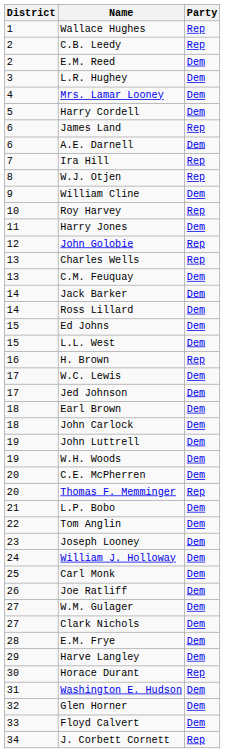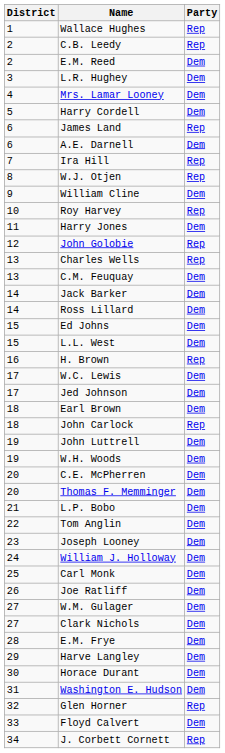 <table class="wikitable sortable">
 <tr>
 <th>District</th>
 <th>Name</th>
 <th>Party</th>
 </tr>
 <tr>
 <td>1</td>
 <td>Wallace Hughes</td>
 <td><a href='#'>Rep</a></td>
 </tr>
 <tr>
 <td>2</td>
 <td>C.B. Leedy</td>
 <td><a href='#'>Rep</a></td>
 </tr>
 <tr>
 <td>2</td>
 <td>E.M. Reed</td>
 <td><a href='#'>Dem</a></td>
 </tr>
 <tr>
 <td>3</td>
 <td>L.R. Hughey</td>
 <td><a href='#'>Dem</a></td>
 </tr>
 <tr>
 <td>4</td>
 <td><a href='#'>Mrs. Lamar Looney</a></td>
 <td><a href='#'>Dem</a></td>
 </tr>
 <tr>
 <td>5</td>
 <td>Harry Cordell</td>
 <td><a href='#'>Dem</a></td>
 </tr>
 <tr>
 <td>6</td>
 <td>James Land</td>
 <td><a href='#'>Rep</a></td>
 </tr>
 <tr>
 <td>6</td>
 <td>A.E. Darnell</td>
 <td><a href='#'>Dem</a></td>
 </tr>
 <tr>
 <td>7</td>
 <td>Ira Hill</td>
 <td><a href='#'>Rep</a></td>
 </tr>
 <tr>
 <td>8</td>
 <td>W.J. Otjen</td>
 <td><a href='#'>Rep</a></td>
 </tr>
 <tr>
 <td>9</td>
 <td>William Cline</td>
 <td><a href='#'>Dem</a></td>
 </tr>
 <tr>
 <td>10</td>
 <td>Roy Harvey</td>
 <td><a href='#'>Rep</a></td>
 </tr>
 <tr>
 <td>11</td>
 <td>Harry Jones</td>
 <td><a href='#'>Dem</a></td>
 </tr>
 <tr>
 <td>12</td>
 <td><a href='#'>John Golobie</a></td>
 <td><a href='#'>Rep</a></td>
 </tr>
 <tr>
 <td>13</td>
 <td>Charles Wells</td>
 <td><a href='#'>Rep</a></td>
 </tr>
 <tr>
 <td>13</td>
 <td>C.M. Feuquay</td>
 <td><a href='#'>Dem</a></td>
 </tr>
 <tr>
 <td>14</td>
 <td>Jack Barker</td>
 <td><a href='#'>Dem</a></td>
 </tr>
 <tr>
 <td>14</td>
 <td>Ross Lillard</td>
 <td><a href='#'>Dem</a></td>
 </tr>
 <tr>
 <td>15</td>
 <td>Ed Johns</td>
 <td><a href='#'>Dem</a></td>
 </tr>
 <tr>
 <td>15</td>
 <td>L.L. West</td>
 <td><a href='#'>Dem</a></td>
 </tr>
 <tr>
 <td>16</td>
 <td>H. Brown</td>
 <td><a href='#'>Rep</a></td>
 </tr>
 <tr>
 <td>17</td>
 <td>W.C. Lewis</td>
 <td><a href='#'>Dem</a></td>
 </tr>
 <tr>
 <td>17</td>
 <td>Jed Johnson</td>
 <td><a href='#'>Dem</a></td>
 </tr>
 <tr>
 <td>18</td>
 <td>Earl Brown</td>
 <td><a href='#'>Dem</a></td>
 </tr>
 <tr>
 <td>18</td>
 <td>John Carlock</td>
-<td><a href='#'>Dem</a></td>
+<td><a href='#'>Rep</a></td>
 </tr>
 <tr>
 <td>19</td>
 <td>John Luttrell</td>
 <td><a href='#'>Dem</a></td>
 </tr>
 <tr>
 <td>19</td>
 <td>W.H. Woods</td>
 <td><a href='#'>Dem</a></td>
 </tr>
 <tr>
 <td>20</td>
 <td>C.E. McPherren</td>
 <td><a href='#'>Dem</a></td>
 </tr>
 <tr>
 <td>20</td>
 <td><a href='#'>Thomas F. Memminger</a></td>
-<td><a href='#'>Rep</a></td>
+<td><a href='#'>Dem</a></td>
 </tr>
 <tr>
 <td>21</td>
 <td>L.P. Bobo</td>
 <td><a href='#'>Dem</a></td>
 </tr>
 <tr>
 <td>22</td>
 <td>Tom Anglin</td>
 <td><a href='#'>Dem</a></td>
 </tr>
 <tr>
 <td>23</td>
 <td>Joseph Looney</td>
 <td><a href='#'>Dem</a></td>
 </tr>
 <tr>
 <td>24</td>
 <td><a href='#'>William J. Holloway</a></td>
 <td><a href='#'>Dem</a></td>
 </tr>
 <tr>
 <td>25</td>
 <td>Carl Monk</td>
 <td><a href='#'>Dem</a></td>
 </tr>
 <tr>
 <td>26</td>
 <td>Joe Ratliff</td>
 <td><a href='#'>Dem</a></td>
 </tr>
 <tr>
 <td>27</td>
 <td>W.M. Gulager</td>
 <td><a href='#'>Dem</a></td>
 </tr>
 <tr>
 <td>27</td>
 <td>Clark Nichols</td>
 <td><a href='#'>Dem</a></td>
 </tr>
 <tr>
 <td>28</td>
 <td>E.M. Frye</td>
 <td><a href='#'>Dem</a></td>
 </tr>
 <tr>
 <td>29</td>
 <td>Harve Langley</td>
 <td><a href='#'>Dem</a></td>
 </tr>
 <tr>
 <td>30</td>
 <td>Horace Durant</td>
-<td><a href='#'>Rep</a></td>
+<td><a href='#'>Dem</a></td>
 </tr>
 <tr>
 <td>31</td>
 <td><a href='#'>Washington E. Hudson</a></td>
 <td><a href='#'>Dem</a></td>
 </tr>
 <tr>
 <td>32</td>
 <td>Glen Horner</td>
-<td><a href='#'>Dem</a></td>
+<td><a href='#'>Rep</a></td>
 </tr>
 <tr>
 <td>33</td>
 <td>Floyd Calvert</td>
 <td><a href='#'>Dem</a></td>
 </tr>
 <tr>
 <td>34</td>
 <td>J. Corbett Cornett</td>
 <td><a href='#'>Rep</a></td>
 </tr>
 </table>
